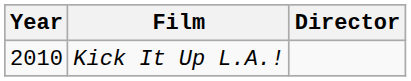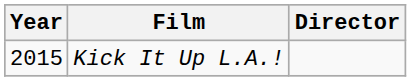 <table class="wikitable">
 <tr>
 <th>Year</th>
 <th>Film</th>
 <th>Director</th>
 </tr>
 <tr>
-<td>2010</td>
+<td>2015</td>
 <td><em>Kick It Up L.A.!</em></td>
 <td></td>
 </tr>
 </table>
